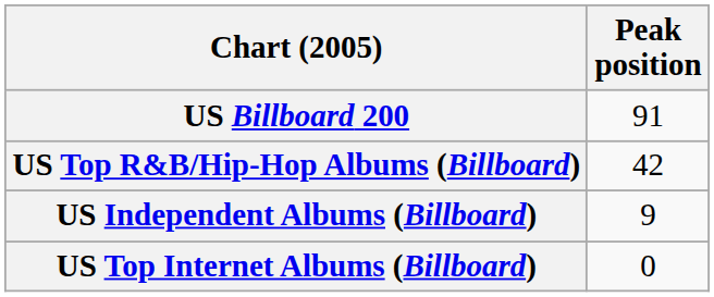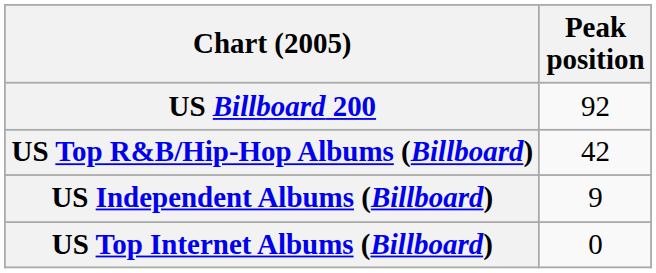 <table class="wikitable sortable plainrowheaders" style="text-align:center">
 <tr>
 <th scope="col">Chart (2005)</th>
 <th scope="col">Peak<br> position</th>
 </tr>
 <tr>
 <th scope="row">US <a href='#'><em>Billboard</em> 200</a></th>
-<td>91</td>
+<td>92</td>
 </tr>
 <tr>
 <th scope="row">US <a href='#'>Top R&B/Hip-Hop Albums</a> (<em><a href='#'>Billboard</a></em>)</th>
 <td>42</td>
 </tr>
 <tr>
 <th scope="row">US <a href='#'>Independent Albums</a> (<em><a href='#'>Billboard</a></em>)</th>
 <td>9</td>
 </tr>
 <tr>
 <th scope="row">US <a href='#'>Top Internet Albums</a> (<em><a href='#'>Billboard</a></em>)</th>
 <td>0</td>
 </tr>
 </table>
